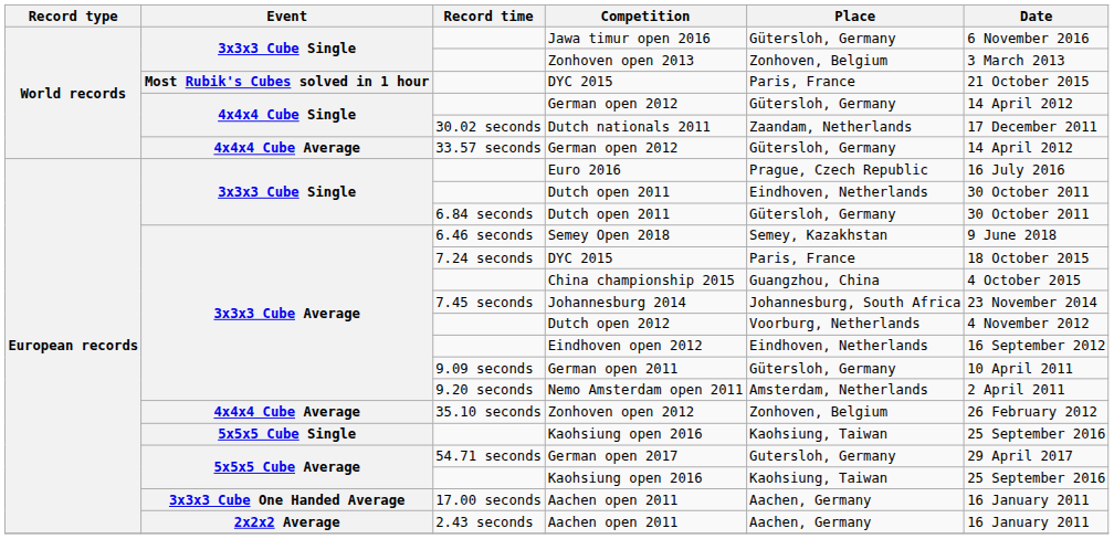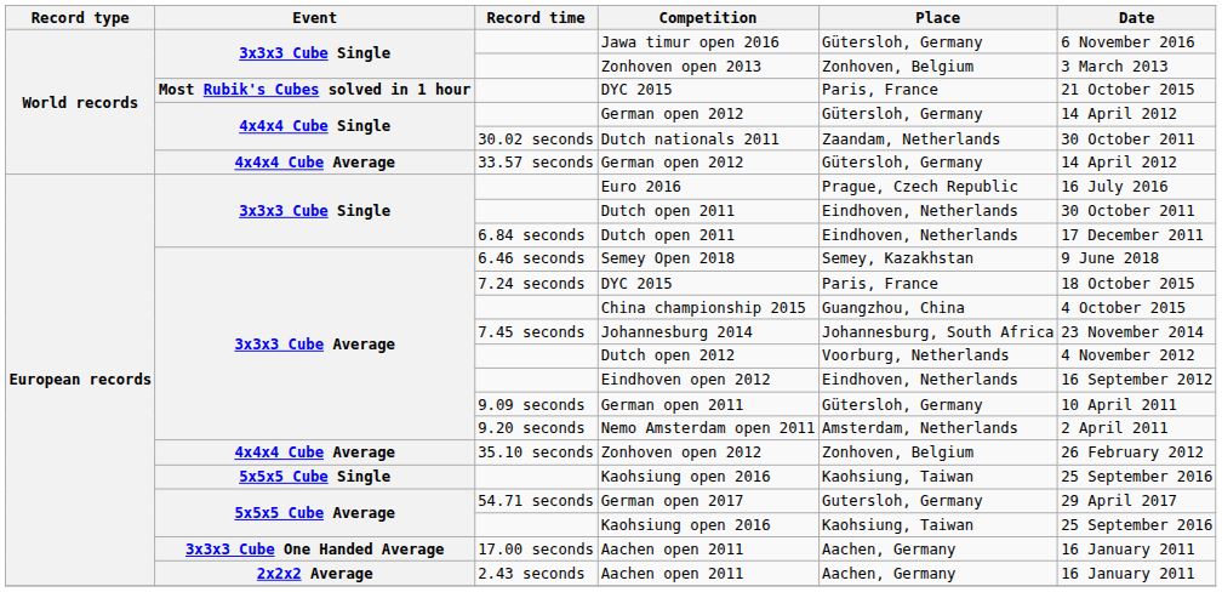 <table class="wikitable">
 <tr>
 <th>Record type</th>
 <th>Event</th>
 <th>Record time</th>
 <th>Competition</th>
 <th>Place</th>
 <th>Date</th>
 </tr>
 <tr>
 <th rowspan = 6>World records</th>
 <th rowspan = 2><a href='#'>3x3x3 Cube</a> Single</th>
 <td></td>
 <td>Jawa timur open 2016</td>
 <td>Gütersloh, Germany</td>
 <td>6 November 2016</td>
 </tr>
 <tr>
 <td></td>
 <td>Zonhoven open 2013</td>
 <td>Zonhoven, Belgium</td>
 <td>3 March 2013</td>
 </tr>
 <tr>
 <th>Most <a href='#'>Rubik's Cubes</a> solved in 1 hour</th>
 <td></td>
 <td>DYC 2015</td>
 <td>Paris, France</td>
 <td>21 October 2015</td>
 </tr>
 <tr>
 <th rowspan = 2><a href='#'>4x4x4 Cube</a> Single</th>
 <td></td>
 <td>German open 2012</td>
 <td>Gütersloh, Germany</td>
 <td>14 April 2012</td>
 </tr>
 <tr>
 <td>30.02 seconds</td>
 <td>Dutch nationals 2011</td>
 <td>Zaandam, Netherlands</td>
-<td>17 December 2011</td>
+<td>30 October 2011</td>
 </tr>
 <tr>
 <th><a href='#'>4x4x4 Cube</a> Average</th>
 <td>33.57 seconds</td>
 <td>German open 2012</td>
 <td>Gütersloh, Germany</td>
 <td>14 April 2012</td>
 </tr>
 <tr>
 <th rowspan = 17>European records</th>
 <th rowspan = 3><a href='#'>3x3x3 Cube</a> Single</th>
 <td></td>
 <td>Euro 2016</td>
 <td>Prague, Czech Republic</td>
 <td>16 July 2016</td>
 </tr>
 <tr>
 <td></td>
 <td>Dutch open 2011</td>
 <td>Eindhoven, Netherlands</td>
 <td>30 October 2011</td>
 </tr>
 <tr>
 <td>6.84 seconds</td>
 <td>Dutch open 2011</td>
-<td>Gütersloh, Germany</td>
-<td>30 October 2011</td>
+<td>Eindhoven, Netherlands</td>
+<td>17 December 2011</td>
 </tr>
 <tr>
 <th rowspan = 8><a href='#'>3x3x3 Cube</a> Average</th>
 <td>6.46 seconds</td>
 <td>Semey Open 2018</td>
 <td>Semey, Kazakhstan</td>
 <td>9 June 2018</td>
 </tr>
 <tr>
 <td>7.24 seconds</td>
 <td>DYC 2015</td>
 <td>Paris, France</td>
 <td>18 October 2015</td>
 </tr>
 <tr>
 <td></td>
 <td>China championship 2015</td>
 <td>Guangzhou, China</td>
 <td>4 October 2015</td>
 </tr>
 <tr>
 <td>7.45 seconds</td>
 <td>Johannesburg 2014</td>
 <td>Johannesburg, South Africa</td>
 <td>23 November 2014</td>
 </tr>
 <tr>
 <td></td>
 <td>Dutch open 2012</td>
 <td>Voorburg, Netherlands</td>
 <td>4 November 2012</td>
 </tr>
 <tr>
 <td></td>
 <td>Eindhoven open 2012</td>
 <td>Eindhoven, Netherlands</td>
 <td>16 September 2012</td>
 </tr>
 <tr>
 <td>9.09 seconds</td>
 <td>German open 2011</td>
 <td>Gütersloh, Germany</td>
 <td>10 April 2011</td>
 </tr>
 <tr>
 <td>9.20 seconds</td>
 <td>Nemo Amsterdam open 2011</td>
 <td>Amsterdam, Netherlands</td>
 <td>2 April 2011</td>
 </tr>
 <tr>
 <th><a href='#'>4x4x4 Cube</a> Average</th>
 <td>35.10 seconds</td>
 <td>Zonhoven open 2012</td>
 <td>Zonhoven, Belgium</td>
 <td>26 February 2012</td>
 </tr>
 <tr>
 <th><a href='#'>5x5x5 Cube</a> Single</th>
 <td></td>
 <td>Kaohsiung open 2016</td>
 <td>Kaohsiung, Taiwan</td>
 <td>25 September 2016</td>
 </tr>
 <tr>
 <th rowspan = 2><a href='#'>5x5x5 Cube</a> Average</th>
 <td>54.71 seconds</td>
 <td>German open 2017</td>
 <td>Gutersloh, Germany</td>
 <td>29 April 2017</td>
 </tr>
 <tr>
 <td></td>
 <td>Kaohsiung open 2016</td>
 <td>Kaohsiung, Taiwan</td>
 <td>25 September 2016</td>
 </tr>
 <tr>
 <th><a href='#'>3x3x3 Cube</a> One Handed Average</th>
 <td>17.00 seconds</td>
 <td>Aachen open 2011</td>
 <td>Aachen, Germany</td>
 <td>16 January 2011</td>
 </tr>
 <tr>
 <th><a href='#'>2x2x2</a> Average</th>
 <td>2.43 seconds</td>
 <td>Aachen open 2011</td>
 <td>Aachen, Germany</td>
 <td>16 January 2011</td>
 </tr>
 <tr>
 </tr>
 </table>
